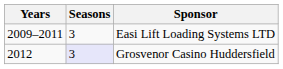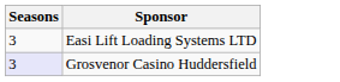 <table class="wikitable">
 <tr>
-<th>Years</th>
 <th>Seasons</th>
 <th>Sponsor</th>
 </tr>
 <tr>
-<td>2009–2011</td>
 <td>3</td>
 <td>Easi Lift Loading Systems LTD</td>
 </tr>
 <tr>
-<td>2012</td>
 <td style="background: lavender;">3</td>
 <td>Grosvenor Casino Huddersfield</td>
 </tr>
 </table>
